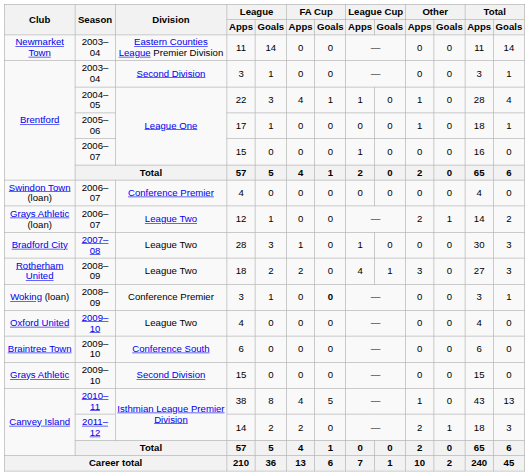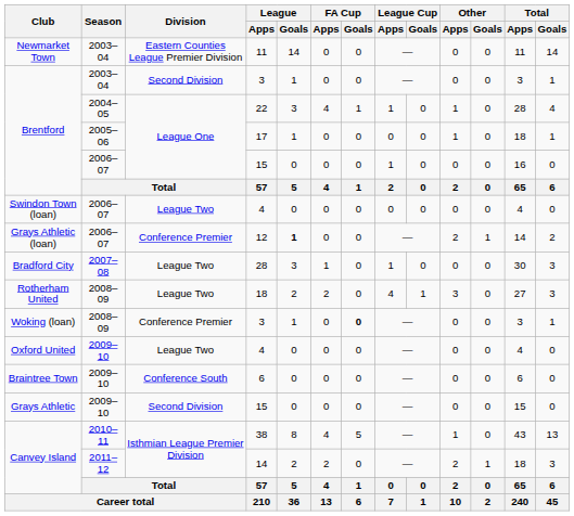 <table class="wikitable" style="text-align:center">
 <tr>
 <th rowspan="2">Club</th>
 <th rowspan="2">Season</th>
 <th rowspan="2">Division</th>
 <th colspan="2">League</th>
 <th colspan="2">FA Cup</th>
 <th colspan="2">League Cup</th>
 <th colspan="2">Other</th>
 <th colspan="2">Total</th>
 </tr>
 <tr>
 <th>Apps</th>
 <th>Goals</th>
 <th>Apps</th>
 <th>Goals</th>
 <th>Apps</th>
 <th>Goals</th>
 <th>Apps</th>
 <th>Goals</th>
 <th>Apps</th>
 <th>Goals</th>
 </tr>
 <tr>
 <td><a href='#'>Newmarket Town</a></td>
 <td>2003–04</td>
 <td><a href='#'>Eastern Counties League</a> Premier Division</td>
 <td>11</td>
 <td>14</td>
 <td>0</td>
 <td>0</td>
 <td colspan="2">—</td>
 <td>0</td>
 <td>0</td>
 <td>11</td>
 <td>14</td>
 </tr>
 <tr>
 <td rowspan="5"><a href='#'>Brentford</a></td>
 <td>2003–04</td>
 <td><a href='#'>Second Division</a></td>
 <td>3</td>
 <td>1</td>
 <td>0</td>
 <td>0</td>
 <td colspan="2">—</td>
 <td>0</td>
 <td>0</td>
 <td>3</td>
 <td>1</td>
 </tr>
 <tr>
 <td>2004–05</td>
 <td rowspan="3"><a href='#'>League One</a></td>
 <td>22</td>
 <td>3</td>
 <td>4</td>
 <td>1</td>
 <td>1</td>
 <td>0</td>
 <td>1</td>
 <td>0</td>
 <td>28</td>
 <td>4</td>
 </tr>
 <tr>
 <td>2005–06</td>
 <td>17</td>
 <td>1</td>
 <td>0</td>
 <td>0</td>
 <td>0</td>
 <td>0</td>
 <td>1</td>
 <td>0</td>
 <td>18</td>
 <td>1</td>
 </tr>
 <tr>
 <td>2006–07</td>
 <td>15</td>
 <td>0</td>
 <td>0</td>
 <td>0</td>
 <td>1</td>
 <td>0</td>
 <td>0</td>
 <td>0</td>
 <td>16</td>
 <td>0</td>
 </tr>
 <tr>
 <th colspan="2">Total</th>
 <th>57</th>
 <th>5</th>
 <th>4</th>
 <th>1</th>
 <th>2</th>
 <th>0</th>
 <th>2</th>
 <th>0</th>
 <th>65</th>
 <th>6</th>
 </tr>
 <tr>
 <td><a href='#'>Swindon Town</a> (loan)</td>
 <td>2006–07</td>
-<td><a href='#'>Conference Premier</a></td>
+<td><a href='#'>League Two</a></td>
 <td>4</td>
 <td>0</td>
 <td>0</td>
 <td>0</td>
 <td>0</td>
 <td>0</td>
 <td>0</td>
 <td>0</td>
 <td>4</td>
 <td>0</td>
 </tr>
 <tr>
 <td><a href='#'>Grays Athletic</a> (loan)</td>
 <td>2006–07</td>
-<td><a href='#'>League Two</a></td>
+<td><a href='#'>Conference Premier</a></td>
 <td>12</td>
-<td>1</td>
+<td><strong>1</strong></td>
 <td>0</td>
 <td>0</td>
 <td colspan="2">—</td>
 <td>2</td>
 <td>1</td>
 <td>14</td>
 <td>2</td>
 </tr>
 <tr>
 <td><a href='#'>Bradford City</a></td>
 <td><a href='#'>2007–08</a></td>
 <td>League Two</td>
 <td>28</td>
 <td>3</td>
 <td>1</td>
 <td>0</td>
 <td>1</td>
 <td>0</td>
 <td>0</td>
 <td>0</td>
 <td>30</td>
 <td>3</td>
 </tr>
 <tr>
 <td><a href='#'>Rotherham United</a></td>
 <td>2008–09</td>
 <td>League Two</td>
 <td>18</td>
 <td>2</td>
 <td>2</td>
 <td>0</td>
 <td>4</td>
 <td>1</td>
 <td>3</td>
 <td>0</td>
 <td>27</td>
 <td>3</td>
 </tr>
 <tr>
 <td><a href='#'>Woking</a> (loan)</td>
 <td>2008–09</td>
 <td>Conference Premier</td>
 <td>3</td>
 <td>1</td>
 <td>0</td>
 <td><strong>0</strong></td>
 <td colspan="2">—</td>
 <td>0</td>
 <td>0</td>
 <td>3</td>
 <td>1</td>
 </tr>
 <tr>
 <td><a href='#'>Oxford United</a></td>
 <td><a href='#'>2009–10</a></td>
 <td>League Two</td>
 <td>4</td>
 <td>0</td>
 <td>0</td>
 <td>0</td>
 <td colspan="2">—</td>
 <td>0</td>
 <td>0</td>
 <td>4</td>
 <td>0</td>
 </tr>
 <tr>
 <td><a href='#'>Braintree Town</a></td>
 <td>2009–10</td>
 <td><a href='#'>Conference South</a></td>
 <td>6</td>
 <td>0</td>
 <td>0</td>
 <td>0</td>
 <td colspan="2">—</td>
 <td>0</td>
 <td>0</td>
 <td>6</td>
 <td>0</td>
 </tr>
 <tr>
 <td><a href='#'>Grays Athletic</a></td>
 <td>2009–10</td>
 <td><a href='#'>Second Division</a></td>
 <td>15</td>
 <td>0</td>
 <td>0</td>
 <td>0</td>
 <td colspan="2">—</td>
 <td>0</td>
 <td>0</td>
 <td>15</td>
 <td>0</td>
 </tr>
 <tr>
 <td rowspan="3"><a href='#'>Canvey Island</a></td>
 <td><a href='#'>2010–11</a></td>
 <td rowspan="2"><a href='#'>Isthmian League Premier Division</a></td>
 <td>38</td>
 <td>8</td>
 <td>4</td>
 <td>5</td>
 <td colspan="2">—</td>
 <td>1</td>
 <td>0</td>
 <td>43</td>
 <td>13</td>
 </tr>
 <tr>
 <td><a href='#'>2011–12</a></td>
 <td>14</td>
 <td>2</td>
 <td>2</td>
 <td>0</td>
 <td colspan="2">—</td>
 <td>2</td>
 <td>1</td>
 <td>18</td>
 <td>3</td>
 </tr>
 <tr>
 <th colspan="2">Total</th>
 <th>57</th>
 <th>5</th>
 <th>4</th>
 <th>1</th>
 <th>0</th>
 <th>0</th>
 <th>2</th>
 <th>0</th>
 <th>65</th>
 <th>6</th>
 </tr>
 <tr>
 <th colspan="3">Career total</th>
 <th>210</th>
 <th>36</th>
 <th>13</th>
 <th>6</th>
 <th>7</th>
 <th>1</th>
 <th>10</th>
 <th>2</th>
 <th>240</th>
 <th>45</th>
 </tr>
 </table>
